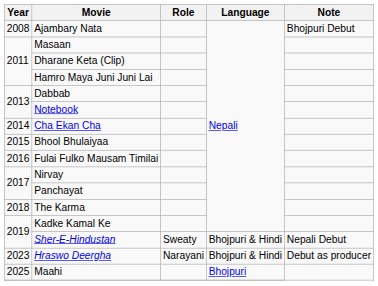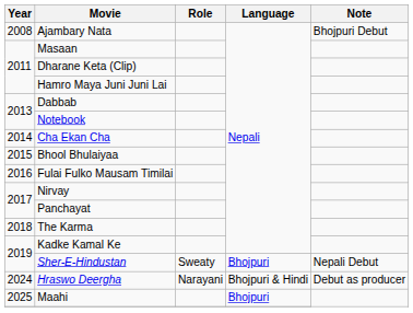 <table class="wikitable">
 <tr>
 <th>Year</th>
 <th>Movie</th>
 <th>Role</th>
 <th>Language</th>
 <th>Note</th>
 </tr>
 <tr>
 <td>2008</td>
 <td>Ajambary Nata</td>
 <td></td>
 <td rowspan="13"><a href='#'>Nepali</a></td>
 <td>Bhojpuri Debut</td>
 </tr>
 <tr>
 <td rowspan="3">2011</td>
 <td>Masaan</td>
 <td></td>
 <td></td>
 </tr>
 <tr>
 <td>Dharane Keta (Clip)</td>
 <td></td>
 <td></td>
 </tr>
 <tr>
 <td>Hamro Maya Juni Juni Lai</td>
 <td></td>
 <td></td>
 </tr>
 <tr>
 <td rowspan="2">2013</td>
 <td>Dabbab</td>
 <td></td>
 <td></td>
 </tr>
 <tr>
 <td><a href='#'>Notebook</a></td>
 <td></td>
 <td></td>
 </tr>
 <tr>
 <td>2014</td>
 <td><a href='#'>Cha Ekan Cha</a></td>
 <td></td>
 <td></td>
 </tr>
 <tr>
 <td>2015</td>
 <td>Bhool Bhulaiyaa</td>
 <td></td>
 <td></td>
 </tr>
 <tr>
 <td>2016</td>
 <td>Fulai Fulko Mausam Timilai</td>
 <td></td>
 <td></td>
 </tr>
 <tr>
 <td rowspan="2">2017</td>
 <td>Nirvay</td>
 <td></td>
 <td></td>
 </tr>
 <tr>
 <td>Panchayat</td>
 <td></td>
 <td></td>
 </tr>
 <tr>
 <td>2018</td>
 <td>The Karma</td>
 <td></td>
 <td></td>
 </tr>
 <tr>
 <td rowspan="2">2019</td>
 <td>Kadke Kamal Ke</td>
 <td></td>
 <td></td>
 </tr>
 <tr>
 <td><em><a href='#'>Sher-E-Hindustan</a></em></td>
 <td>Sweaty</td>
-<td>Bhojpuri & Hindi</td>
+<td><a href='#'>Bhojpuri</a></td>
 <td>Nepali Debut</td>
 </tr>
 <tr>
-<td>2023</td>
+<td>2024</td>
 <td><em><a href='#'>Hraswo Deergha</a></em></td>
 <td>Narayani</td>
 <td>Bhojpuri & Hindi</td>
 <td>Debut as producer</td>
 </tr>
 <tr>
 <td>2025</td>
 <td>Maahi</td>
 <td></td>
 <td><a href='#'>Bhojpuri</a></td>
 </tr>
 <tr>
 </tr>
 </table>
